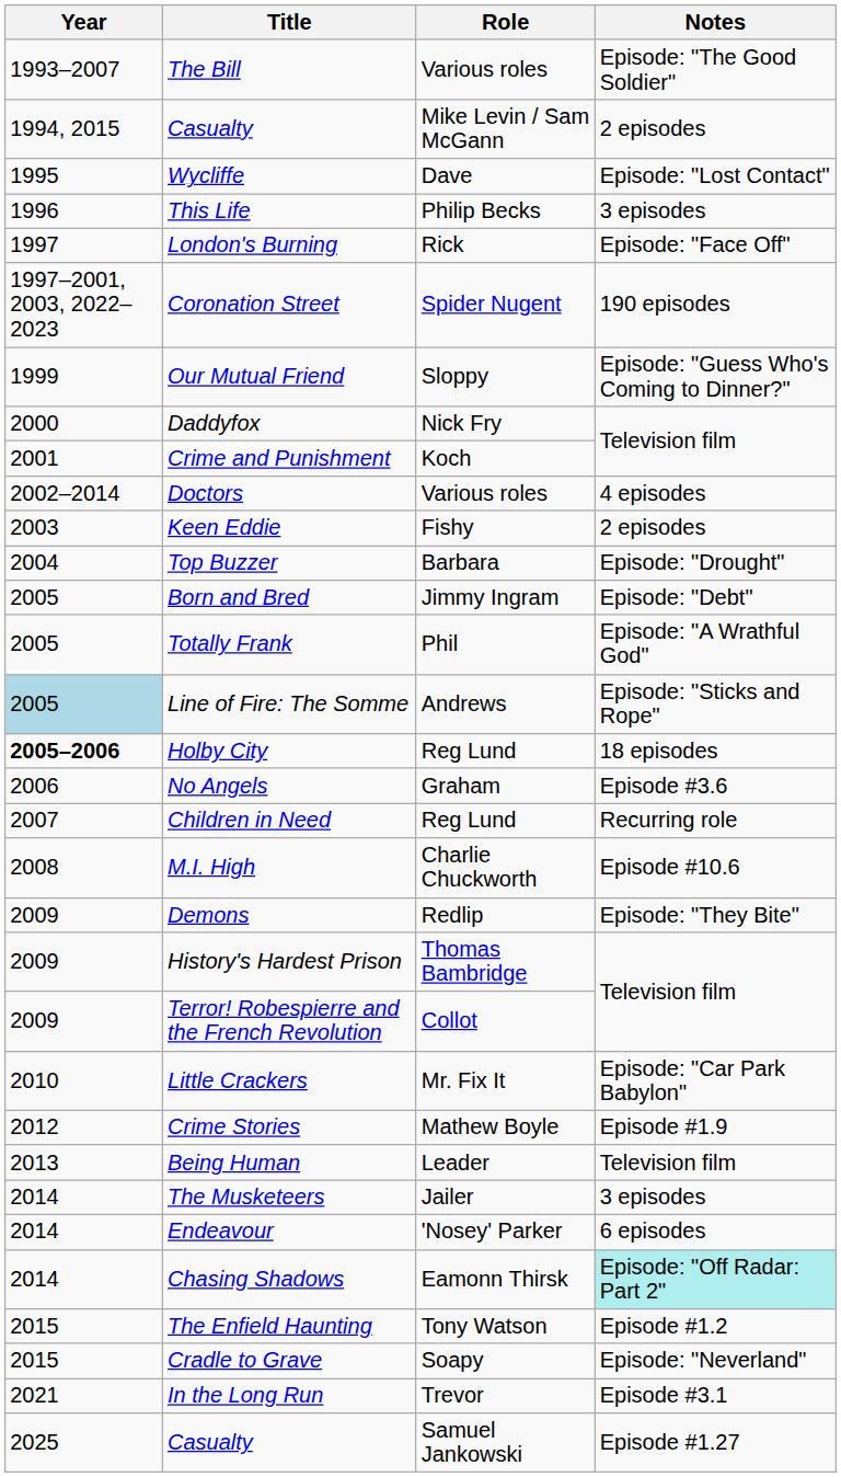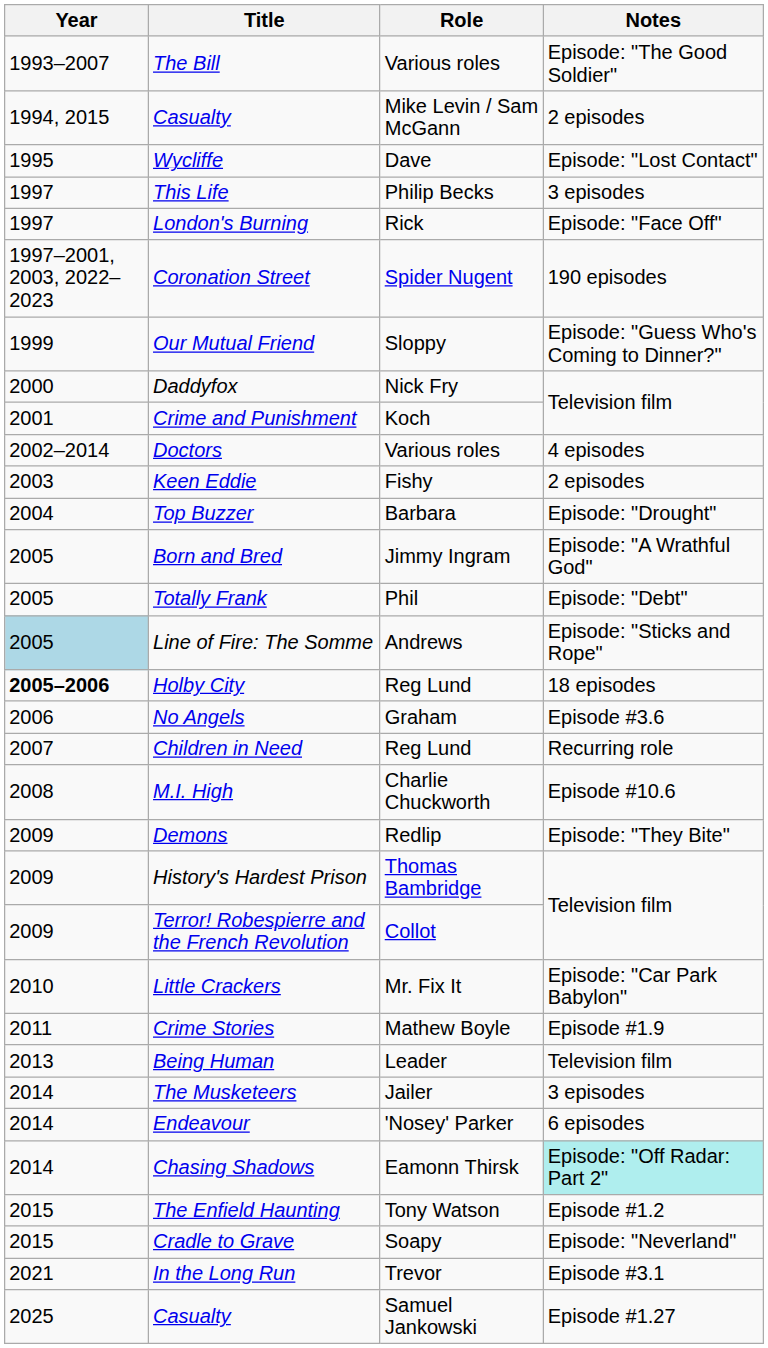 <table class="wikitable sortable">
 <tr>
 <th>Year</th>
 <th>Title</th>
 <th>Role</th>
 <th>Notes</th>
 </tr>
 <tr>
 <td>1993–2007</td>
 <td><em><a href='#'>The Bill</a></em></td>
 <td>Various roles</td>
 <td>Episode: "The Good Soldier"</td>
 </tr>
 <tr>
 <td>1994, 2015</td>
 <td><a href='#'><em>Casualty</em></a></td>
 <td>Mike Levin / Sam McGann</td>
 <td>2 episodes</td>
 </tr>
 <tr>
 <td>1995</td>
 <td><a href='#'><em>Wycliffe</em></a></td>
 <td>Dave</td>
 <td>Episode: "Lost Contact"</td>
 </tr>
 <tr>
-<td>1996</td>
+<td>1997</td>
 <td><a href='#'><em>This Life</em></a></td>
 <td>Philip Becks</td>
 <td>3 episodes</td>
 </tr>
 <tr>
 <td>1997</td>
 <td><a href='#'><em>London's Burning</em></a></td>
 <td>Rick</td>
 <td>Episode: "Face Off"</td>
 </tr>
 <tr>
 <td>1997–2001, 2003, 2022–2023</td>
 <td><em><a href='#'>Coronation Street</a></em></td>
 <td><a href='#'>Spider Nugent</a></td>
 <td>190 episodes</td>
 </tr>
 <tr>
 <td>1999</td>
 <td><a href='#'><em>Our Mutual Friend</em></a></td>
 <td>Sloppy</td>
 <td>Episode: "Guess Who's Coming to Dinner?"</td>
 </tr>
 <tr>
 <td>2000</td>
 <td><em>Daddyfox</em></td>
 <td>Nick Fry</td>
 <td rowspan="2">Television film</td>
 </tr>
 <tr>
 <td>2001</td>
 <td><a href='#'><em>Crime and Punishment</em></a></td>
 <td>Koch</td>
 </tr>
 <tr>
 <td>2002–2014</td>
 <td><a href='#'><em>Doctors</em></a></td>
 <td>Various roles</td>
 <td>4 episodes</td>
 </tr>
 <tr>
 <td>2003</td>
 <td><em><a href='#'>Keen Eddie</a></em></td>
 <td>Fishy</td>
 <td>2 episodes</td>
 </tr>
 <tr>
 <td>2004</td>
 <td><em><a href='#'>Top Buzzer</a></em></td>
 <td>Barbara</td>
 <td>Episode: "Drought"</td>
 </tr>
 <tr>
 <td>2005</td>
 <td><em><a href='#'>Born and Bred</a></em></td>
 <td>Jimmy Ingram</td>
-<td>Episode: "Debt"</td>
+<td>Episode: "A Wrathful God"</td>
 </tr>
 <tr>
 <td>2005</td>
 <td><em><a href='#'>Totally Frank</a></em></td>
 <td>Phil</td>
-<td>Episode: "A Wrathful God"</td>
+<td>Episode: "Debt"</td>
 </tr>
 <tr>
 <td style="background: lightblue;">2005</td>
 <td><em>Line of Fire: The Somme</em></td>
 <td>Andrews</td>
 <td>Episode: "Sticks and Rope"</td>
 </tr>
 <tr>
 <td><strong>2005–2006</strong></td>
 <td><em><a href='#'>Holby City</a></em></td>
 <td>Reg Lund</td>
 <td>18 episodes</td>
 </tr>
 <tr>
 <td>2006</td>
 <td><a href='#'><em>No Angels</em></a></td>
 <td>Graham</td>
 <td>Episode #3.6</td>
 </tr>
 <tr>
 <td>2007</td>
 <td><em><a href='#'>Children in Need</a></em></td>
 <td>Reg Lund</td>
 <td>Recurring role</td>
 </tr>
 <tr>
 <td>2008</td>
 <td><em><a href='#'>M.I. High</a></em></td>
 <td>Charlie Chuckworth</td>
 <td>Episode #10.6</td>
 </tr>
 <tr>
 <td>2009</td>
 <td><a href='#'><em>Demons</em></a></td>
 <td>Redlip</td>
 <td>Episode: "They Bite"</td>
 </tr>
 <tr>
 <td>2009</td>
 <td><em>History's Hardest Prison</em></td>
 <td><a href='#'>Thomas Bambridge</a></td>
 <td rowspan="2">Television film</td>
 </tr>
 <tr>
 <td>2009</td>
 <td><em><a href='#'>Terror! Robespierre and the French Revolution</a></em></td>
 <td><a href='#'>Collot</a></td>
 </tr>
 <tr>
 <td>2010</td>
 <td><em><a href='#'>Little Crackers</a></em></td>
 <td>Mr. Fix It</td>
 <td>Episode: "Car Park Babylon"</td>
 </tr>
 <tr>
-<td>2012</td>
+<td>2011</td>
 <td><a href='#'><em>Crime Stories</em></a></td>
 <td>Mathew Boyle</td>
 <td>Episode #1.9</td>
 </tr>
 <tr>
 <td>2013</td>
 <td><a href='#'><em>Being Human</em></a></td>
 <td>Leader</td>
 <td>Television film</td>
 </tr>
 <tr>
 <td>2014</td>
 <td><em><a href='#'>The Musketeers</a></em></td>
 <td>Jailer</td>
 <td>3 episodes</td>
 </tr>
 <tr>
 <td>2014</td>
 <td><a href='#'><em>Endeavour</em></a></td>
 <td>'Nosey' Parker</td>
 <td>6 episodes</td>
 </tr>
 <tr>
 <td>2014</td>
 <td><a href='#'><em>Chasing Shadows</em></a></td>
 <td>Eamonn Thirsk</td>
 <td style="background: paleturquoise;">Episode: "Off Radar: Part 2"</td>
 </tr>
 <tr>
 <td>2015</td>
 <td><em><a href='#'>The Enfield Haunting</a></em></td>
 <td>Tony Watson</td>
 <td>Episode #1.2</td>
 </tr>
 <tr>
 <td>2015</td>
 <td><em><a href='#'>Cradle to Grave</a></em></td>
 <td>Soapy</td>
 <td>Episode: "Neverland"</td>
 </tr>
 <tr>
 <td>2021</td>
 <td><em><a href='#'>In the Long Run</a></em></td>
 <td>Trevor</td>
 <td>Episode #3.1</td>
 </tr>
 <tr>
 <td>2025</td>
 <td><em><a href='#'>Casualty</a></em></td>
 <td>Samuel Jankowski</td>
 <td>Episode #1.27</td>
 </tr>
 </table>
